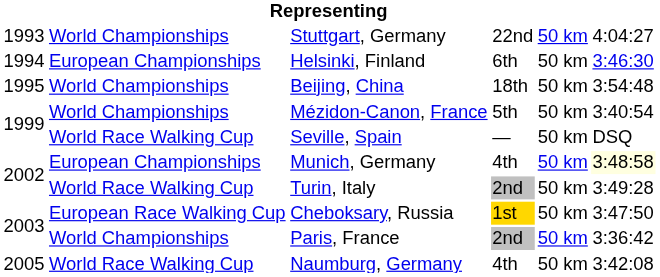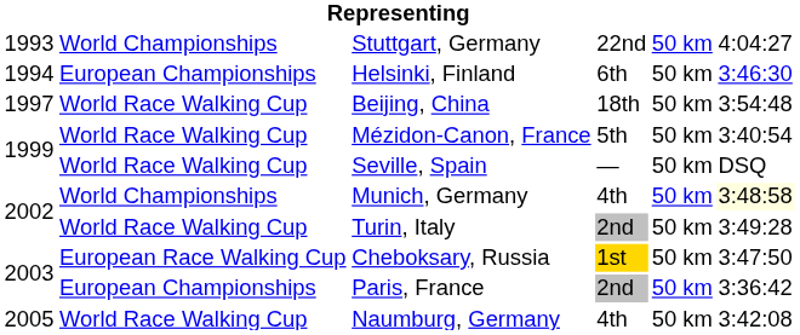 <table>
 <tr>
 <th colspan="6">Representing </th>
 </tr>
 <tr>
 <td>1993</td>
 <td><a href='#'>World Championships</a></td>
 <td><a href='#'>Stuttgart</a>, Germany</td>
 <td>22nd</td>
 <td><a href='#'>50 km</a></td>
 <td>4:04:27</td>
 </tr>
 <tr>
 <td>1994</td>
 <td><a href='#'>European Championships</a></td>
 <td><a href='#'>Helsinki</a>, Finland</td>
 <td>6th</td>
 <td>50 km</td>
 <td><a href='#'>3:46:30</a></td>
 </tr>
 <tr>
-<td>1995</td>
-<td><a href='#'>World Championships</a></td>
+<td>1997</td>
+<td><a href='#'>World Race Walking Cup</a></td>
 <td><a href='#'>Beijing</a>, <a href='#'>China</a></td>
 <td>18th</td>
 <td>50 km</td>
 <td>3:54:48</td>
 </tr>
 <tr>
 <td rowspan=2>1999</td>
-<td><a href='#'>World Championships</a></td>
+<td><a href='#'>World Race Walking Cup</a></td>
 <td><a href='#'>Mézidon-Canon</a>, <a href='#'>France</a></td>
 <td>5th</td>
 <td>50 km</td>
 <td>3:40:54</td>
 </tr>
 <tr>
 <td><a href='#'>World Race Walking Cup</a></td>
 <td><a href='#'>Seville</a>, <a href='#'>Spain</a></td>
 <td>—</td>
 <td>50 km</td>
 <td>DSQ</td>
 </tr>
 <tr>
 <td rowspan=2>2002</td>
-<td><a href='#'>European Championships</a></td>
+<td><a href='#'>World Championships</a></td>
 <td><a href='#'>Munich</a>, Germany</td>
 <td>4th</td>
 <td><a href='#'>50 km</a></td>
 <td style="background: lightyellow;">3:48:58</td>
 </tr>
 <tr>
 <td><a href='#'>World Race Walking Cup</a></td>
 <td><a href='#'>Turin</a>, Italy</td>
 <td bgcolor="silver">2nd</td>
 <td>50 km</td>
 <td>3:49:28</td>
 </tr>
 <tr>
 <td rowspan=2>2003</td>
 <td><a href='#'>European Race Walking Cup</a></td>
 <td><a href='#'>Cheboksary</a>, Russia</td>
 <td bgcolor="gold">1st</td>
 <td>50 km</td>
 <td>3:47:50</td>
 </tr>
 <tr>
-<td><a href='#'>World Championships</a></td>
+<td><a href='#'>European Championships</a></td>
 <td><a href='#'>Paris</a>, France</td>
 <td bgcolor="silver">2nd</td>
 <td><a href='#'>50 km</a></td>
 <td>3:36:42</td>
 </tr>
 <tr>
 <td>2005</td>
 <td><a href='#'>World Race Walking Cup</a></td>
 <td><a href='#'>Naumburg</a>, <a href='#'>Germany</a></td>
 <td>4th</td>
 <td>50 km</td>
 <td>3:42:08</td>
 </tr>
 </table>
